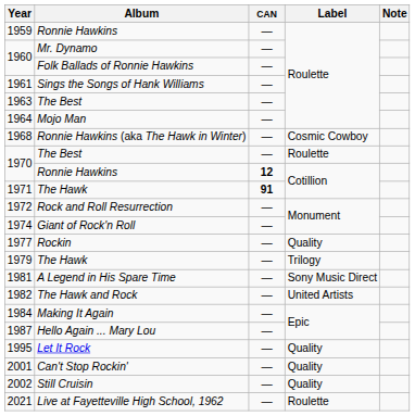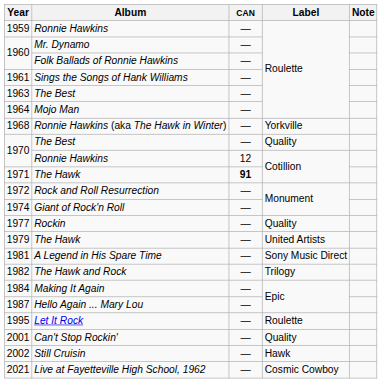 <table class="wikitable">
 <tr>
 <th>Year</th>
 <th>Album</th>
 <th style="width:45px;"><small>CAN</small><br></th>
 <th>Label</th>
 <th>Note</th>
 </tr>
 <tr>
 <td>1959</td>
 <td><em>Ronnie Hawkins</em></td>
 <td style="text-align:center;">—</td>
 <td rowspan="6">Roulette</td>
 <td></td>
 </tr>
 <tr>
 <td rowspan="2">1960</td>
 <td><em>Mr. Dynamo</em></td>
 <td style="text-align:center;">—</td>
 <td></td>
 </tr>
 <tr>
 <td><em>Folk Ballads of Ronnie Hawkins</em></td>
 <td style="text-align:center;">—</td>
 <td></td>
 </tr>
 <tr>
 <td>1961</td>
 <td><em>Sings the Songs of Hank Williams</em></td>
 <td style="text-align:center;">—</td>
 <td></td>
 </tr>
 <tr>
 <td>1963</td>
 <td><em>The Best</em></td>
 <td style="text-align:center;">—</td>
 <td></td>
 </tr>
 <tr>
 <td>1964</td>
 <td><em>Mojo Man</em></td>
 <td style="text-align:center;">—</td>
 <td></td>
 </tr>
 <tr>
 <td>1968</td>
 <td><em>Ronnie Hawkins</em> (aka <em>The Hawk in Winter</em>)</td>
 <td style="text-align:center;">—</td>
-<td>Cosmic Cowboy</td>
+<td>Yorkville</td>
 <td></td>
 </tr>
 <tr>
 <td rowspan="2">1970</td>
 <td><em>The Best</em></td>
 <td style="text-align:center;">—</td>
-<td>Roulette</td>
+<td>Quality</td>
 <td></td>
 </tr>
 <tr>
 <td><em>Ronnie Hawkins</em></td>
-<td style="text-align:center;"><strong>12</strong></td>
+<td style="text-align:center;">12</td>
 <td rowspan="2">Cotillion</td>
 <td></td>
 </tr>
 <tr>
 <td>1971</td>
 <td><em>The Hawk</em></td>
 <td style="text-align:center;"><strong>91</strong></td>
 <td></td>
 </tr>
 <tr>
 <td>1972</td>
 <td><em>Rock and Roll Resurrection</em></td>
 <td style="text-align:center;">—</td>
 <td rowspan="2">Monument</td>
 <td></td>
 </tr>
 <tr>
 <td>1974</td>
 <td><em>Giant of Rock'n Roll</em></td>
 <td style="text-align:center;">—</td>
 <td></td>
 </tr>
 <tr>
 <td>1977</td>
 <td><em>Rockin</em></td>
 <td style="text-align:center;">—</td>
 <td>Quality</td>
 <td></td>
 </tr>
 <tr>
 <td>1979</td>
 <td><em>The Hawk</em></td>
 <td style="text-align:center;">—</td>
-<td>Trilogy</td>
+<td>United Artists</td>
 <td></td>
 </tr>
 <tr>
 <td>1981</td>
 <td><em>A Legend in His Spare Time</em></td>
 <td style="text-align:center;">—</td>
 <td>Sony Music Direct</td>
 <td></td>
 </tr>
 <tr>
 <td>1982</td>
 <td><em>The Hawk and Rock</em></td>
 <td style="text-align:center;">—</td>
-<td>United Artists</td>
+<td>Trilogy</td>
 <td></td>
 </tr>
 <tr>
 <td>1984</td>
 <td><em>Making It Again</em></td>
 <td style="text-align:center;">—</td>
 <td rowspan="2">Epic</td>
 <td></td>
 </tr>
 <tr>
 <td>1987</td>
 <td><em>Hello Again ... Mary Lou</em></td>
 <td style="text-align:center;">—</td>
 <td></td>
 </tr>
 <tr>
 <td>1995</td>
 <td><em><a href='#'>Let It Rock</a></em></td>
 <td style="text-align:center;">—</td>
-<td>Quality</td>
+<td>Roulette</td>
 <td></td>
 </tr>
 <tr>
 <td>2001</td>
 <td><em>Can't Stop Rockin'</em></td>
 <td style="text-align:center;">—</td>
 <td>Quality</td>
 <td></td>
 </tr>
 <tr>
 <td>2002</td>
 <td><em>Still Cruisin</em></td>
 <td style="text-align:center;">—</td>
-<td>Quality</td>
+<td>Hawk</td>
 <td></td>
 </tr>
 <tr>
 <td>2021</td>
 <td><em>Live at Fayetteville High School, 1962</em></td>
 <td style="text-align:center;">—</td>
-<td>Roulette</td>
+<td>Cosmic Cowboy</td>
 <td></td>
 </tr>
 </table>
